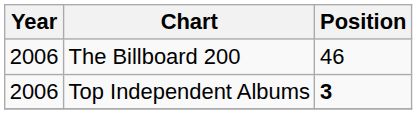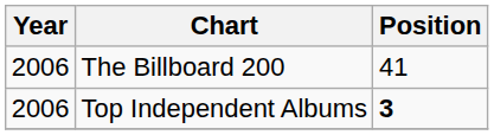 <table class="wikitable">
 <tr>
 <th align="left">Year</th>
 <th align="left">Chart</th>
 <th align="left">Position</th>
 </tr>
 <tr>
 <td align="left">2006</td>
 <td align="left">The Billboard 200</td>
-<td align="left">46</td>
+<td align="left">41</td>
 </tr>
 <tr>
 <td align="left">2006</td>
 <td align="left">Top Independent Albums</td>
 <td align="left"><strong>3</strong></td>
 </tr>
 <tr>
 </tr>
 </table>
